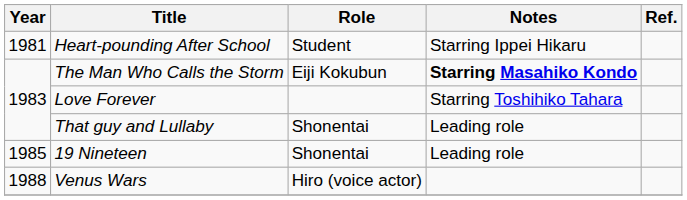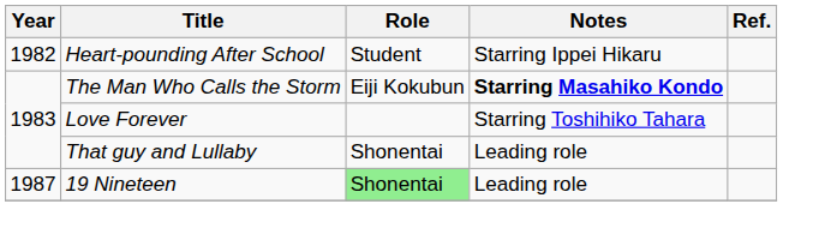 <table class="wikitable sortable plainrowheaders">
 <tr>
 <th>Year</th>
 <th>Title</th>
 <th>Role</th>
 <th>Notes</th>
 <th>Ref.</th>
 </tr>
 <tr>
-<td>1981</td>
+<td>1982</td>
 <td><em>Heart-pounding After School</em></td>
 <td>Student</td>
 <td>Starring Ippei Hikaru</td>
 <td></td>
 </tr>
 <tr>
 <td rowspan="3">1983</td>
 <td><em>The Man Who Calls the Storm</em></td>
 <td>Eiji Kokubun</td>
 <td><strong>Starring <a href='#'>Masahiko Kondo</a></strong></td>
 <td></td>
 </tr>
 <tr>
 <td><em>Love Forever</em></td>
 <td></td>
 <td>Starring <a href='#'>Toshihiko Tahara</a></td>
 <td></td>
 </tr>
 <tr>
 <td><em>That guy and Lullaby</em></td>
 <td>Shonentai</td>
 <td>Leading role</td>
 <td></td>
 </tr>
 <tr>
-<td>1985</td>
+<td>1987</td>
 <td><em>19 Nineteen</em></td>
-<td>Shonentai</td>
+<td style="background: lightgreen;">Shonentai</td>
 <td>Leading role</td>
-<td></td>
-</tr>
-<tr>
-<td>1988</td>
-<td><em>Venus Wars</em></td>
-<td>Hiro (voice actor)</td>
-<td></td>
 <td></td>
 </tr>
 <tr>
 </tr>
 </table>
